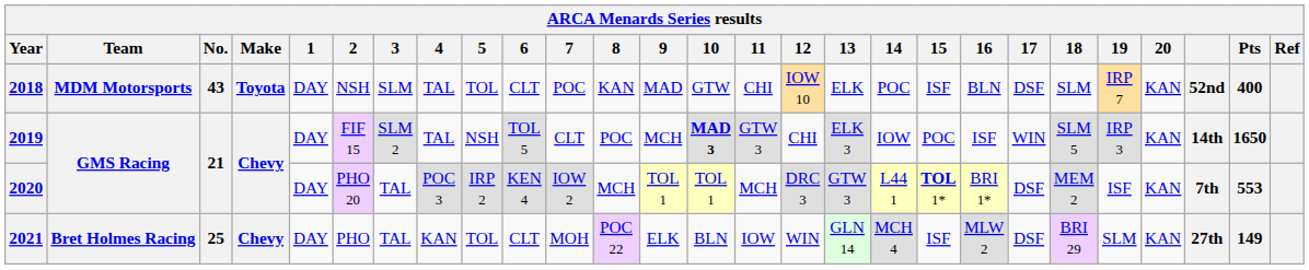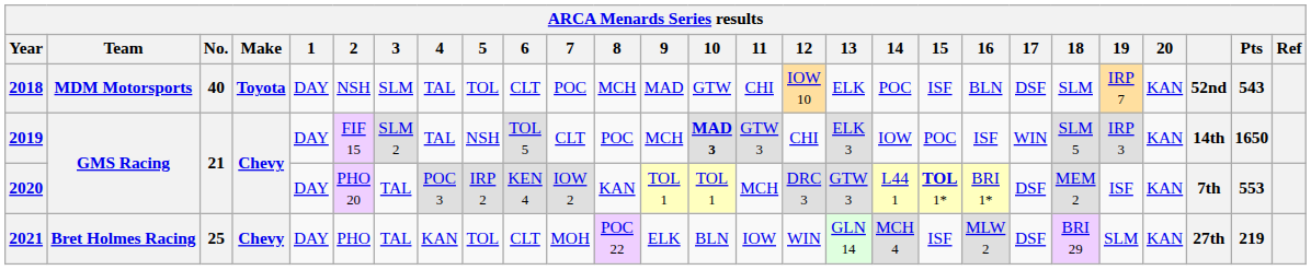 <table class="wikitable" style="text-align:center; font-size:75%">
 <tr>
 <th colspan=27><a href='#'>ARCA Menards Series</a> results</th>
 </tr>
 <tr>
 <th>Year</th>
 <th>Team</th>
 <th>No.</th>
 <th>Make</th>
 <th>1</th>
 <th>2</th>
 <th>3</th>
 <th>4</th>
 <th>5</th>
 <th>6</th>
 <th>7</th>
 <th>8</th>
 <th>9</th>
 <th>10</th>
 <th>11</th>
 <th>12</th>
 <th>13</th>
 <th>14</th>
 <th>15</th>
 <th>16</th>
 <th>17</th>
 <th>18</th>
 <th>19</th>
 <th>20</th>
 <th></th>
 <th>Pts</th>
 <th>Ref</th>
 </tr>
 <tr>
 <th><a href='#'>2018</a></th>
 <th><a href='#'>MDM Motorsports</a></th>
-<th>43</th>
+<th>40</th>
 <th><a href='#'>Toyota</a></th>
 <td><a href='#'>DAY</a></td>
 <td><a href='#'>NSH</a></td>
 <td><a href='#'>SLM</a></td>
 <td><a href='#'>TAL</a></td>
 <td><a href='#'>TOL</a></td>
 <td><a href='#'>CLT</a></td>
 <td><a href='#'>POC</a></td>
-<td><a href='#'>KAN</a></td>
+<td><a href='#'>MCH</a></td>
 <td><a href='#'>MAD</a></td>
 <td><a href='#'>GTW</a></td>
 <td><a href='#'>CHI</a></td>
 <td style="background:#FFDF9F;"><a href='#'>IOW</a><br><small>10</small></td>
 <td><a href='#'>ELK</a></td>
 <td><a href='#'>POC</a></td>
 <td><a href='#'>ISF</a></td>
 <td><a href='#'>BLN</a></td>
 <td><a href='#'>DSF</a></td>
 <td><a href='#'>SLM</a></td>
 <td style="background:#FFDF9F;"><a href='#'>IRP</a><br><small>7</small></td>
 <td><a href='#'>KAN</a></td>
 <th>52nd</th>
-<th>400</th>
+<th>543</th>
 <th></th>
 </tr>
 <tr>
 <th><a href='#'>2019</a></th>
 <th rowspan=2><a href='#'>GMS Racing</a></th>
 <th rowspan=2>21</th>
 <th rowspan=2><a href='#'>Chevy</a></th>
 <td><a href='#'>DAY</a></td>
 <td style="background:#EFCFFF;"><a href='#'>FIF</a><br><small>15</small></td>
 <td style="background:#DFDFDF;"><a href='#'>SLM</a><br><small>2</small></td>
 <td><a href='#'>TAL</a></td>
 <td><a href='#'>NSH</a></td>
 <td style="background:#DFDFDF;"><a href='#'>TOL</a><br><small>5</small></td>
 <td><a href='#'>CLT</a></td>
 <td><a href='#'>POC</a></td>
 <td><a href='#'>MCH</a></td>
 <td style="background:#DFDFDF;"><strong><a href='#'>MAD</a><br><small>3</small></strong></td>
 <td style="background:#DFDFDF;"><a href='#'>GTW</a><br><small>3</small></td>
 <td><a href='#'>CHI</a></td>
 <td style="background:#DFDFDF;"><a href='#'>ELK</a><br><small>3</small></td>
 <td><a href='#'>IOW</a></td>
 <td><a href='#'>POC</a></td>
 <td><a href='#'>ISF</a></td>
 <td><a href='#'>WIN</a></td>
 <td style="background:#DFDFDF;"><a href='#'>SLM</a><br><small>5</small></td>
 <td style="background:#DFDFDF;"><a href='#'>IRP</a><br><small>3</small></td>
 <td><a href='#'>KAN</a></td>
 <th>14th</th>
 <th>1650</th>
 <th></th>
 </tr>
 <tr>
 <th><a href='#'>2020</a></th>
 <td><a href='#'>DAY</a></td>
 <td style="background:#EFCFFF;"><a href='#'>PHO</a><br><small>20</small></td>
 <td><a href='#'>TAL</a></td>
 <td style="background:#DFDFDF;"><a href='#'>POC</a><br><small>3</small></td>
 <td style="background:#DFDFDF;"><a href='#'>IRP</a><br><small>2</small></td>
 <td style="background:#DFDFDF;"><a href='#'>KEN</a><br><small>4</small></td>
 <td style="background:#DFDFDF;"><a href='#'>IOW</a><br><small>2</small></td>
-<td><a href='#'>MCH</a></td>
+<td><a href='#'>KAN</a></td>
 <td style="background:#FFFFBF;"><a href='#'>TOL</a><br><small>1</small></td>
 <td style="background:#FFFFBF;"><a href='#'>TOL</a><br><small>1</small></td>
 <td><a href='#'>MCH</a></td>
 <td style="background:#DFDFDF;"><a href='#'>DRC</a><br><small>3</small></td>
 <td style="background:#DFDFDF;"><a href='#'>GTW</a><br><small>3</small></td>
 <td style="background:#FFFFBF;"><a href='#'>L44</a><br><small>1</small></td>
 <td style="background:#FFFFBF;"><strong><a href='#'>TOL</a></strong><br><small>1*</small></td>
 <td style="background:#FFFFBF;"><a href='#'>BRI</a><br><small>1*</small></td>
 <td><a href='#'>DSF</a></td>
 <td style="background:#DFDFDF;"><a href='#'>MEM</a><br><small>2</small></td>
 <td><a href='#'>ISF</a></td>
 <td><a href='#'>KAN</a></td>
 <th>7th</th>
 <th>553</th>
 <th></th>
 </tr>
 <tr>
 <th><a href='#'>2021</a></th>
 <th><a href='#'>Bret Holmes Racing</a></th>
 <th>25</th>
 <th><a href='#'>Chevy</a></th>
 <td><a href='#'>DAY</a></td>
 <td><a href='#'>PHO</a></td>
 <td><a href='#'>TAL</a></td>
 <td><a href='#'>KAN</a></td>
 <td><a href='#'>TOL</a></td>
 <td><a href='#'>CLT</a></td>
 <td><a href='#'>MOH</a></td>
 <td style="background:#EFCFFF;"><a href='#'>POC</a><br><small>22</small></td>
 <td><a href='#'>ELK</a></td>
 <td><a href='#'>BLN</a></td>
 <td><a href='#'>IOW</a></td>
 <td><a href='#'>WIN</a></td>
 <td style="background:#DFFFDF;"><a href='#'>GLN</a><br><small>14</small></td>
 <td style="background:#DFDFDF;"><a href='#'>MCH</a><br><small>4</small></td>
 <td><a href='#'>ISF</a></td>
 <td style="background:#DFDFDF;"><a href='#'>MLW</a><br><small>2</small></td>
 <td><a href='#'>DSF</a></td>
 <td style="background:#EFCFFF;"><a href='#'>BRI</a><br><small>29</small></td>
 <td><a href='#'>SLM</a></td>
 <td><a href='#'>KAN</a></td>
 <th>27th</th>
-<th>149</th>
+<th>219</th>
 <th></th>
 </tr>
 </table>
